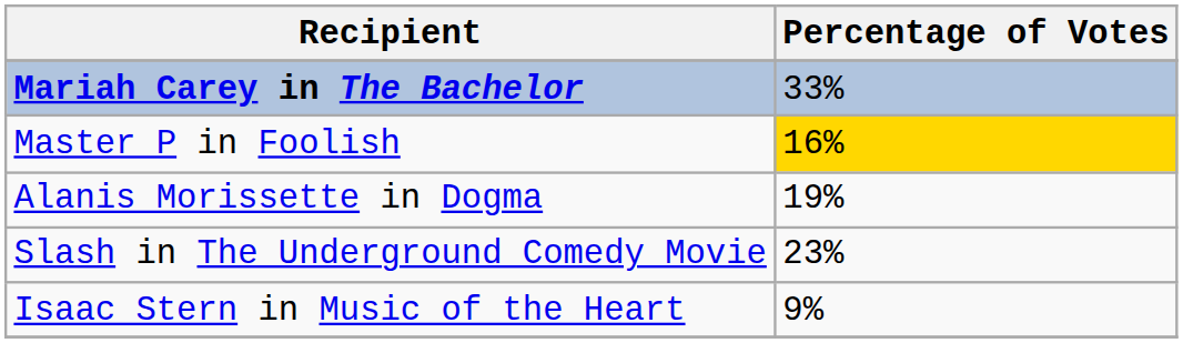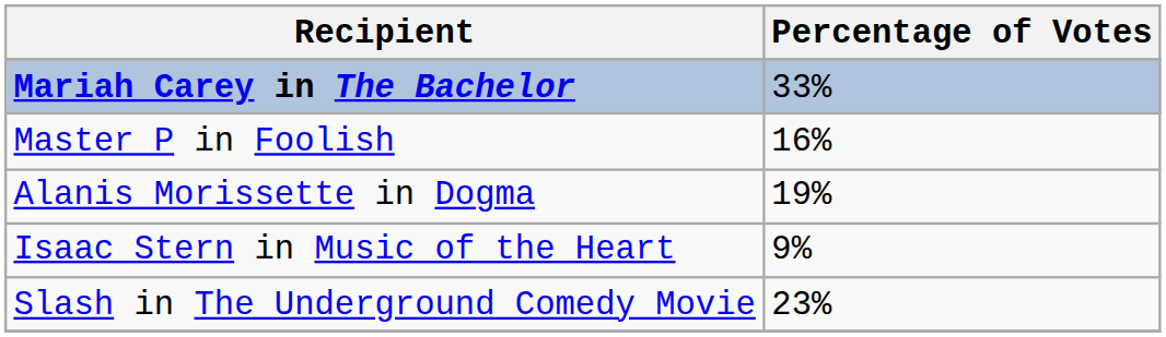 <table class="wikitable sortable plainrowheaders" align="centre">
 <tr>
 <th>Recipient</th>
 <th>Percentage of Votes</th>
 </tr>
 <tr>
 </tr>
 <tr style="background:#B0C4DE;">
 <td><strong><a href='#'>Mariah Carey</a> in <em><a href='#'>The Bachelor</a><strong><em></td>
 <td></strong>33%<strong></td>
 </tr>
 <tr>
 <td><a href='#'>Master P</a> in </em><a href='#'>Foolish</a><em></td>
-<td style="background: gold;">16%</td>
+<td>16%</td>
 </tr>
 <tr>
 <td><a href='#'>Alanis Morissette</a> in </em><a href='#'>Dogma</a><em></td>
 <td>19%</td>
 </tr>
 <tr>
+<td><a href='#'>Isaac Stern</a> in </em><a href='#'>Music of the Heart</a><em></td>
+<td>9%</td>
+</tr>
+<tr>
 <td><a href='#'>Slash</a> in </em><a href='#'>The Underground Comedy Movie</a><em></td>
 <td>23%</td>
 </tr>
 <tr>
-<td><a href='#'>Isaac Stern</a> in </em><a href='#'>Music of the Heart</a><em></td>
-<td>9%</td>
-</tr>
-<tr>
 </tr>
 </table>
